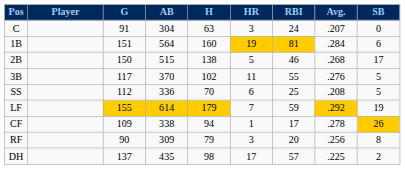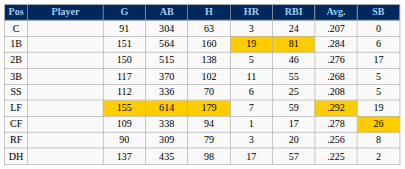 <table class="wikitable sortable">
 <tr>
 <th style="background:#00285D;color:#9ECEEE; width:5%;">Pos</th>
 <th style="background:#00285D;color:#9ECEEE; width:16%;">Player</th>
 <th style="background:#00285D;color:#9ECEEE; width:9%;">G</th>
 <th style="background:#00285D;color:#9ECEEE; width:9%;">AB</th>
 <th style="background:#00285D;color:#9ECEEE; width:9%;">H</th>
 <th style="background:#00285D;color:#9ECEEE; width:9%;">HR</th>
 <th style="background:#00285D;color:#9ECEEE; width:9%;">RBI</th>
 <th style="background:#00285D;color:#9ECEEE; width:9%;">Avg.</th>
 <th style="background:#00285D;color:#9ECEEE; width:9%;">SB</th>
 </tr>
 <tr style="text-align:center;">
 <td>C</td>
 <td></td>
 <td>91</td>
 <td>304</td>
 <td>63</td>
 <td>3</td>
 <td>24</td>
 <td>.207</td>
 <td>0</td>
 </tr>
 <tr style="text-align:center;">
 <td>1B</td>
 <td></td>
 <td>151</td>
 <td>564</td>
 <td>160</td>
 <td style="background:#fc0;">19</td>
 <td style="background:#fc0;">81</td>
 <td>.284</td>
 <td>6</td>
 </tr>
 <tr style="text-align:center;">
 <td>2B</td>
 <td></td>
 <td>150</td>
 <td>515</td>
 <td>138</td>
 <td>5</td>
 <td>46</td>
-<td>.268</td>
+<td>.276</td>
 <td>17</td>
 </tr>
 <tr style="text-align:center;">
 <td>3B</td>
 <td></td>
 <td>117</td>
 <td>370</td>
 <td>102</td>
 <td>11</td>
 <td>55</td>
-<td>.276</td>
+<td>.268</td>
 <td>5</td>
 </tr>
 <tr style="text-align:center;">
 <td>SS</td>
 <td></td>
 <td>112</td>
 <td>336</td>
 <td>70</td>
 <td>6</td>
 <td>25</td>
 <td>.208</td>
 <td>5</td>
 </tr>
 <tr style="text-align:center;">
 <td>LF</td>
 <td></td>
 <td style="background:#fc0;">155</td>
 <td style="background:#fc0;">614</td>
 <td style="background:#fc0;">179</td>
 <td>7</td>
 <td>59</td>
 <td style="background:#fc0;">.292</td>
 <td>19</td>
 </tr>
 <tr style="text-align:center;">
 <td>CF</td>
 <td></td>
 <td>109</td>
 <td>338</td>
 <td>94</td>
 <td>1</td>
 <td>17</td>
 <td>.278</td>
 <td style="background:#fc0;">26</td>
 </tr>
 <tr style="text-align:center;">
 <td>RF</td>
 <td></td>
 <td>90</td>
 <td>309</td>
 <td>79</td>
 <td>3</td>
 <td>20</td>
 <td>.256</td>
 <td>8</td>
 </tr>
 <tr style="text-align:center;">
 <td>DH</td>
 <td></td>
 <td>137</td>
 <td>435</td>
 <td>98</td>
 <td>17</td>
 <td>57</td>
 <td>.225</td>
 <td>2</td>
 </tr>
 </table>
